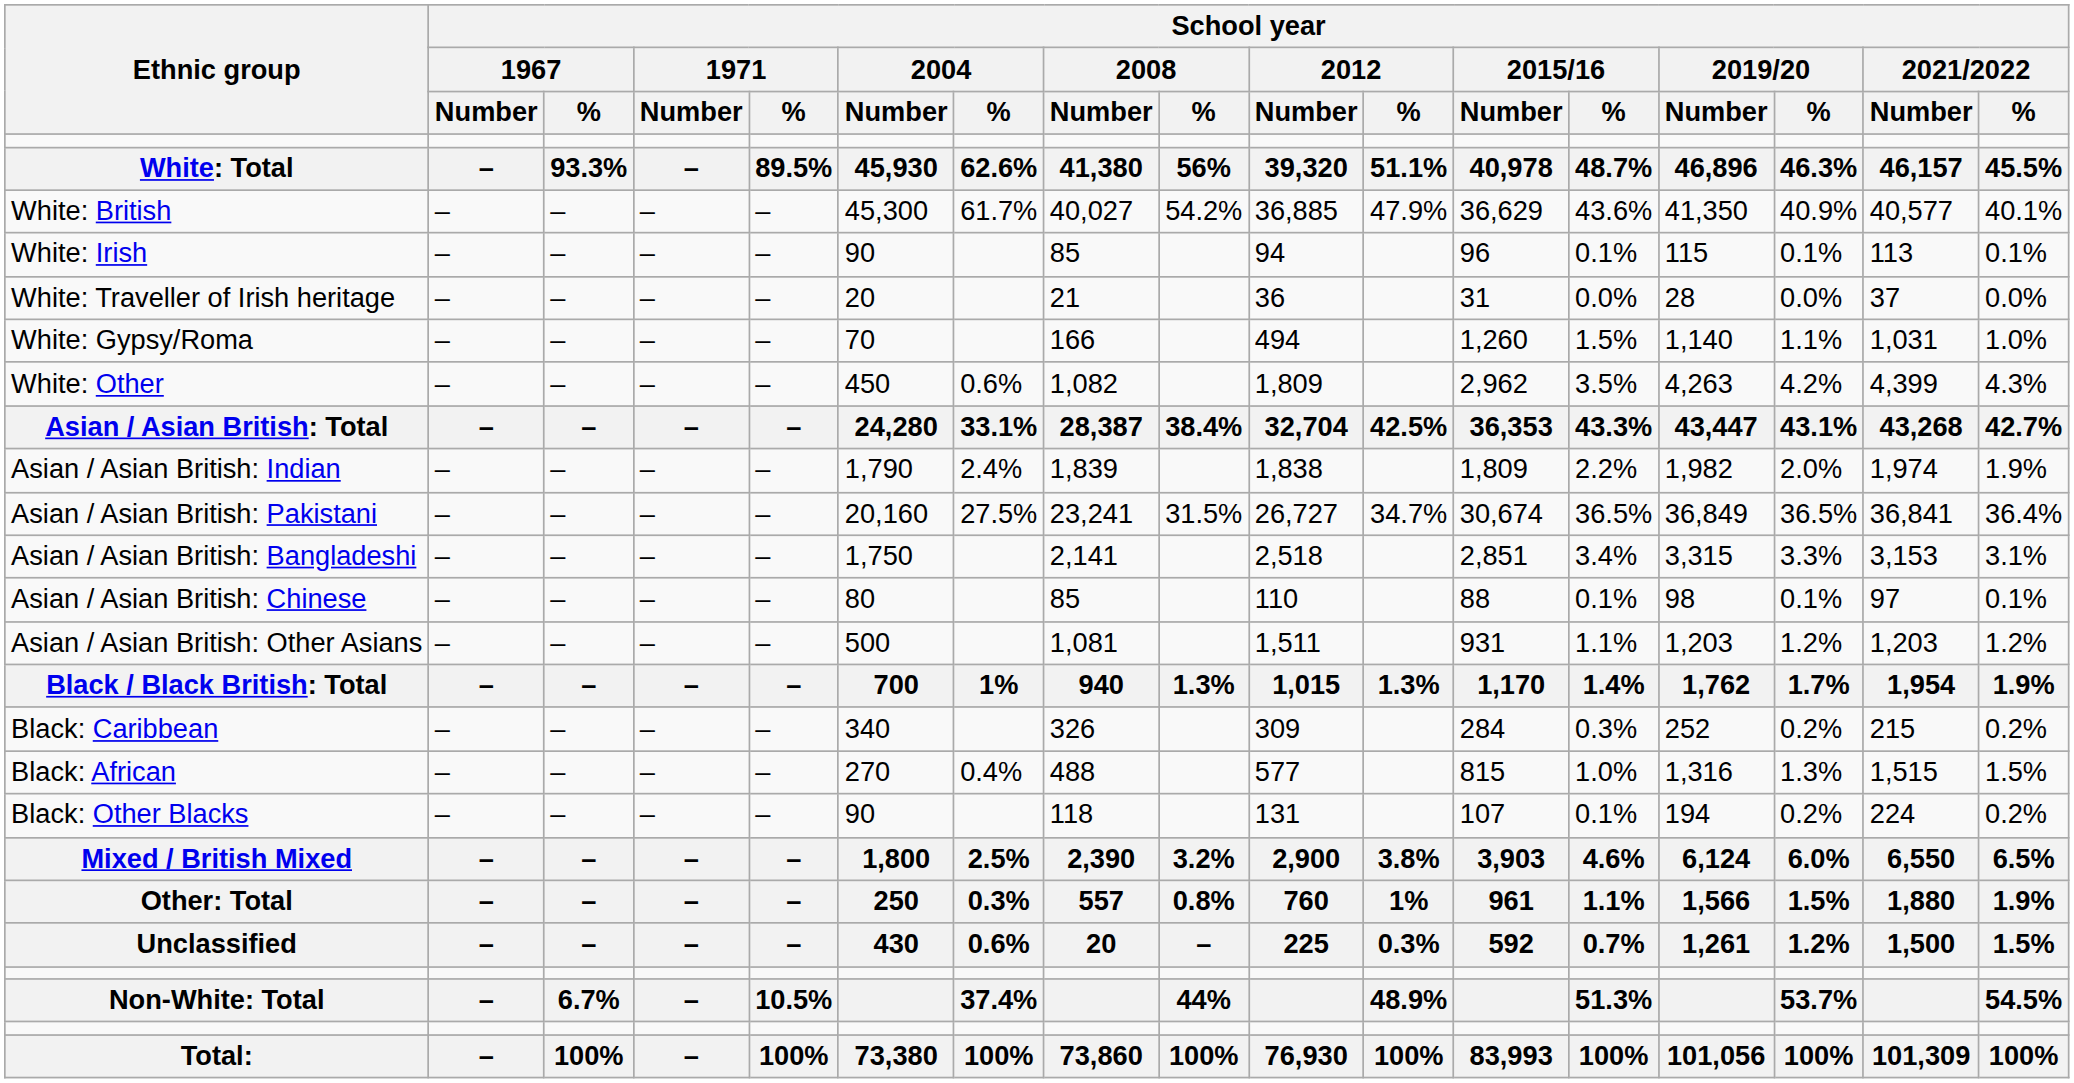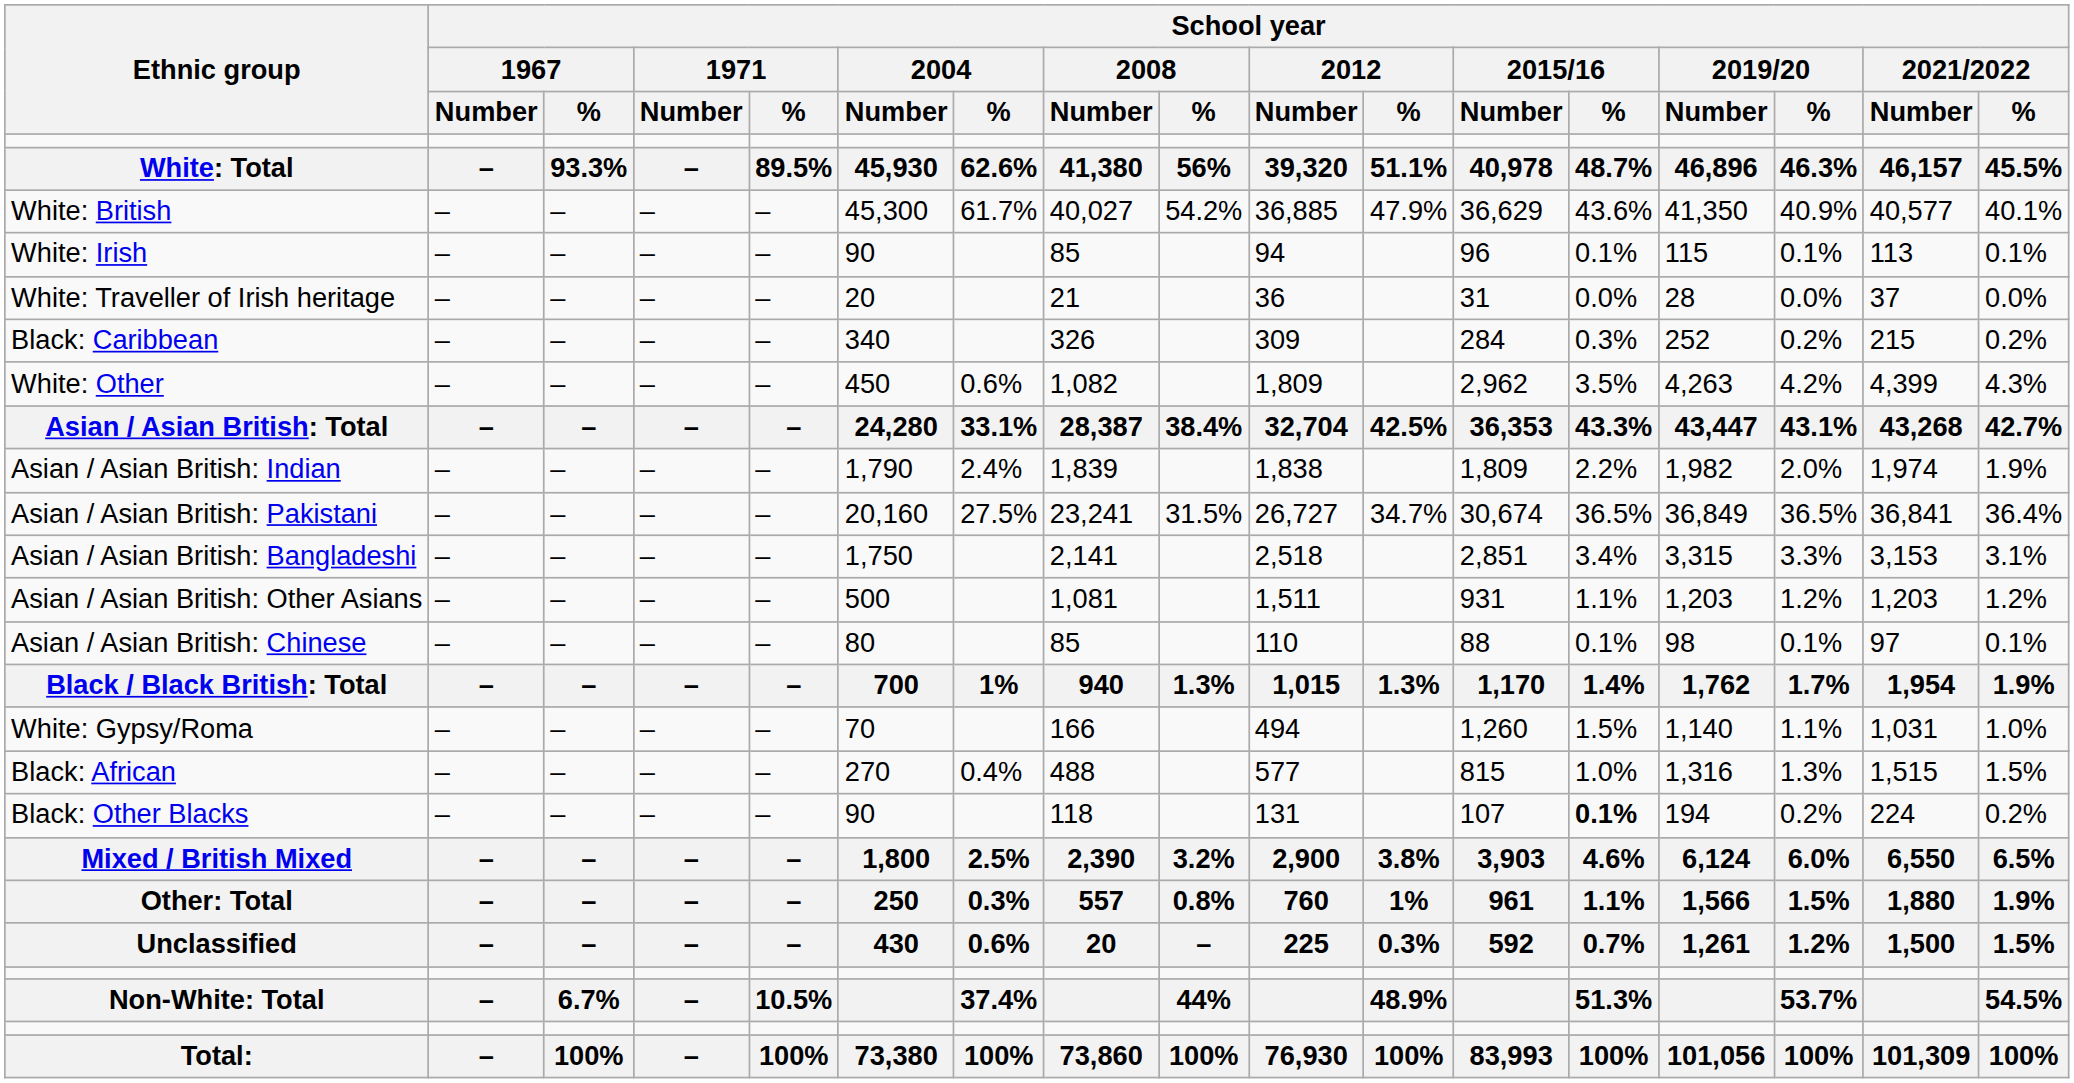 <table class="wikitable">
 <tr>
 <th rowspan="3">Ethnic group</th>
 <th colspan="16">School year</th>
 </tr>
 <tr>
 <th colspan="2">1967</th>
 <th colspan="2">1971</th>
 <th colspan="2">2004</th>
 <th colspan="2">2008</th>
 <th colspan="2">2012</th>
 <th colspan="2">2015/16</th>
 <th colspan="2">2019/20</th>
 <th colspan="2">2021/2022</th>
 </tr>
 <tr>
 <th>Number</th>
 <th>%</th>
 <th>Number</th>
 <th>%</th>
 <th>Number</th>
 <th>%</th>
 <th>Number</th>
 <th>%</th>
 <th>Number</th>
 <th>%</th>
 <th>Number</th>
 <th>%</th>
 <th>Number</th>
 <th>%</th>
 <th>Number</th>
 <th>%</th>
 </tr>
 <tr>
 <td></td>
 <td></td>
 <td></td>
 <td></td>
 <td></td>
 <td></td>
 <td></td>
 <td></td>
 <td></td>
 <td></td>
 <td></td>
 <td></td>
 <td></td>
 <td></td>
 <td></td>
 <td></td>
 <td></td>
 </tr>
 <tr>
 <th><a href='#'>White</a>: Total</th>
 <th>–</th>
 <th>93.3%</th>
 <th>–</th>
 <th>89.5%</th>
 <th>45,930</th>
 <th>62.6%</th>
 <th>41,380</th>
 <th>56%</th>
 <th>39,320</th>
 <th>51.1%</th>
 <th>40,978</th>
 <th>48.7%</th>
 <th>46,896</th>
 <th>46.3%</th>
 <th>46,157</th>
 <th>45.5%</th>
 </tr>
 <tr>
 <td>White: <a href='#'>British</a></td>
 <td>–</td>
 <td>–</td>
 <td>–</td>
 <td>–</td>
 <td>45,300</td>
 <td>61.7%</td>
 <td>40,027</td>
 <td>54.2%</td>
 <td>36,885</td>
 <td>47.9%</td>
 <td>36,629</td>
 <td>43.6%</td>
 <td>41,350</td>
 <td>40.9%</td>
 <td>40,577</td>
 <td>40.1%</td>
 </tr>
 <tr>
 <td>White: <a href='#'>Irish</a></td>
 <td>–</td>
 <td>–</td>
 <td>–</td>
 <td>–</td>
 <td>90</td>
 <td></td>
 <td>85</td>
 <td></td>
 <td>94</td>
 <td></td>
 <td>96</td>
 <td>0.1%</td>
 <td>115</td>
 <td>0.1%</td>
 <td>113</td>
 <td>0.1%</td>
 </tr>
 <tr>
 <td>White: Traveller of Irish heritage</td>
 <td>–</td>
 <td>–</td>
 <td>–</td>
 <td>–</td>
 <td>20</td>
 <td></td>
 <td>21</td>
 <td></td>
 <td>36</td>
 <td></td>
 <td>31</td>
 <td>0.0%</td>
 <td>28</td>
 <td>0.0%</td>
 <td>37</td>
 <td>0.0%</td>
 </tr>
 <tr>
-<td>White: Gypsy/Roma</td>
+<td>Black: <a href='#'>Caribbean</a></td>
 <td>–</td>
 <td>–</td>
 <td>–</td>
 <td>–</td>
-<td>70</td>
+<td>340</td>
 <td></td>
-<td>166</td>
+<td>326</td>
 <td></td>
-<td>494</td>
+<td>309</td>
 <td></td>
-<td>1,260</td>
-<td>1.5%</td>
-<td>1,140</td>
-<td>1.1%</td>
-<td>1,031</td>
-<td>1.0%</td>
+<td>284</td>
+<td>0.3%</td>
+<td>252</td>
+<td>0.2%</td>
+<td>215</td>
+<td>0.2%</td>
 </tr>
 <tr>
 <td>White: <a href='#'>Other</a></td>
 <td>–</td>
 <td>–</td>
 <td>–</td>
 <td>–</td>
 <td>450</td>
 <td>0.6%</td>
 <td>1,082</td>
 <td></td>
 <td>1,809</td>
 <td></td>
 <td>2,962</td>
 <td>3.5%</td>
 <td>4,263</td>
 <td>4.2%</td>
 <td>4,399</td>
 <td>4.3%</td>
 </tr>
 <tr>
 <th><a href='#'>Asian / Asian British</a>: Total</th>
 <th>–</th>
 <th>–</th>
 <th>–</th>
 <th>–</th>
 <th>24,280</th>
 <th>33.1%</th>
 <th>28,387</th>
 <th>38.4%</th>
 <th>32,704</th>
 <th>42.5%</th>
 <th>36,353</th>
 <th>43.3%</th>
 <th>43,447</th>
 <th>43.1%</th>
 <th>43,268</th>
 <th>42.7%</th>
 </tr>
 <tr>
 <td>Asian / Asian British: <a href='#'>Indian</a></td>
 <td>–</td>
 <td>–</td>
 <td>–</td>
 <td>–</td>
 <td>1,790</td>
 <td>2.4%</td>
 <td>1,839</td>
 <td></td>
 <td>1,838</td>
 <td></td>
 <td>1,809</td>
 <td>2.2%</td>
 <td>1,982</td>
 <td>2.0%</td>
 <td>1,974</td>
 <td>1.9%</td>
 </tr>
 <tr>
 <td>Asian / Asian British: <a href='#'>Pakistani</a></td>
 <td>–</td>
 <td>–</td>
 <td>–</td>
 <td>–</td>
 <td>20,160</td>
 <td>27.5%</td>
 <td>23,241</td>
 <td>31.5%</td>
 <td>26,727</td>
 <td>34.7%</td>
 <td>30,674</td>
 <td>36.5%</td>
 <td>36,849</td>
 <td>36.5%</td>
 <td>36,841</td>
 <td>36.4%</td>
 </tr>
 <tr>
 <td>Asian / Asian British: <a href='#'>Bangladeshi</a></td>
 <td>–</td>
 <td>–</td>
 <td>–</td>
 <td>–</td>
 <td>1,750</td>
 <td></td>
 <td>2,141</td>
 <td></td>
 <td>2,518</td>
 <td></td>
 <td>2,851</td>
 <td>3.4%</td>
 <td>3,315</td>
 <td>3.3%</td>
 <td>3,153</td>
 <td>3.1%</td>
 </tr>
 <tr>
+<td>Asian / Asian British: Other Asians</td>
+<td>–</td>
+<td>–</td>
+<td>–</td>
+<td>–</td>
+<td>500</td>
+<td></td>
+<td>1,081</td>
+<td></td>
+<td>1,511</td>
+<td></td>
+<td>931</td>
+<td>1.1%</td>
+<td>1,203</td>
+<td>1.2%</td>
+<td>1,203</td>
+<td>1.2%</td>
+</tr>
+<tr>
 <td>Asian / Asian British: <a href='#'>Chinese</a></td>
 <td>–</td>
 <td>–</td>
 <td>–</td>
 <td>–</td>
 <td>80</td>
 <td></td>
 <td>85</td>
 <td></td>
 <td>110</td>
 <td></td>
 <td>88</td>
 <td>0.1%</td>
 <td>98</td>
 <td>0.1%</td>
 <td>97</td>
 <td>0.1%</td>
-</tr>
-<tr>
-<td>Asian / Asian British: Other Asians</td>
-<td>–</td>
-<td>–</td>
-<td>–</td>
-<td>–</td>
-<td>500</td>
-<td></td>
-<td>1,081</td>
-<td></td>
-<td>1,511</td>
-<td></td>
-<td>931</td>
-<td>1.1%</td>
-<td>1,203</td>
-<td>1.2%</td>
-<td>1,203</td>
-<td>1.2%</td>
 </tr>
 <tr>
 <th><a href='#'>Black / Black British</a>: Total</th>
 <th>–</th>
 <th>–</th>
 <th>–</th>
 <th>–</th>
 <th>700</th>
 <th>1%</th>
 <th>940</th>
 <th>1.3%</th>
 <th>1,015</th>
 <th>1.3%</th>
 <th>1,170</th>
 <th>1.4%</th>
 <th>1,762</th>
 <th>1.7%</th>
 <th>1,954</th>
 <th>1.9%</th>
 </tr>
 <tr>
-<td>Black: <a href='#'>Caribbean</a></td>
+<td>White: Gypsy/Roma</td>
 <td>–</td>
 <td>–</td>
 <td>–</td>
 <td>–</td>
-<td>340</td>
+<td>70</td>
 <td></td>
-<td>326</td>
+<td>166</td>
 <td></td>
-<td>309</td>
+<td>494</td>
 <td></td>
-<td>284</td>
-<td>0.3%</td>
-<td>252</td>
-<td>0.2%</td>
-<td>215</td>
-<td>0.2%</td>
+<td>1,260</td>
+<td>1.5%</td>
+<td>1,140</td>
+<td>1.1%</td>
+<td>1,031</td>
+<td>1.0%</td>
 </tr>
 <tr>
 <td>Black: <a href='#'>African</a></td>
 <td>–</td>
 <td>–</td>
 <td>–</td>
 <td>–</td>
 <td>270</td>
 <td>0.4%</td>
 <td>488</td>
 <td></td>
 <td>577</td>
 <td></td>
 <td>815</td>
 <td>1.0%</td>
 <td>1,316</td>
 <td>1.3%</td>
 <td>1,515</td>
 <td>1.5%</td>
 </tr>
 <tr>
 <td>Black: <a href='#'>Other Blacks</a></td>
 <td>–</td>
 <td>–</td>
 <td>–</td>
 <td>–</td>
 <td>90</td>
 <td></td>
 <td>118</td>
 <td></td>
 <td>131</td>
 <td></td>
 <td>107</td>
-<td>0.1%</td>
+<td><strong>0.1%</strong></td>
 <td>194</td>
 <td>0.2%</td>
 <td>224</td>
 <td>0.2%</td>
 </tr>
 <tr>
 <th><a href='#'>Mixed / British Mixed</a></th>
 <th>–</th>
 <th>–</th>
 <th>–</th>
 <th>–</th>
 <th>1,800</th>
 <th>2.5%</th>
 <th>2,390</th>
 <th>3.2%</th>
 <th>2,900</th>
 <th>3.8%</th>
 <th>3,903</th>
 <th>4.6%</th>
 <th>6,124</th>
 <th>6.0%</th>
 <th>6,550</th>
 <th>6.5%</th>
 </tr>
 <tr>
 <th>Other: Total</th>
 <th>–</th>
 <th>–</th>
 <th>–</th>
 <th>–</th>
 <th>250</th>
 <th>0.3%</th>
 <th>557</th>
 <th>0.8%</th>
 <th>760</th>
 <th>1%</th>
 <th>961</th>
 <th>1.1%</th>
 <th>1,566</th>
 <th>1.5%</th>
 <th>1,880</th>
 <th>1.9%</th>
 </tr>
 <tr>
 <th>Unclassified</th>
 <th>–</th>
 <th>–</th>
 <th>–</th>
 <th>–</th>
 <th>430</th>
 <th>0.6%</th>
 <th>20</th>
 <th>–</th>
 <th>225</th>
 <th>0.3%</th>
 <th>592</th>
 <th>0.7%</th>
 <th>1,261</th>
 <th>1.2%</th>
 <th>1,500</th>
 <th>1.5%</th>
 </tr>
 <tr>
 <td></td>
 <td></td>
 <td></td>
 <td></td>
 <td></td>
 <td></td>
 <td></td>
 <td></td>
 <td></td>
 <td></td>
 <td></td>
 <td></td>
 <td></td>
 <td></td>
 <td></td>
 <td></td>
 <td></td>
 </tr>
 <tr>
 <th>Non-White: Total</th>
 <th>–</th>
 <th>6.7%</th>
 <th>–</th>
 <th>10.5%</th>
 <th></th>
 <th>37.4%</th>
 <th></th>
 <th>44%</th>
 <th></th>
 <th>48.9%</th>
 <th></th>
 <th>51.3%</th>
 <th></th>
 <th>53.7%</th>
 <th></th>
 <th>54.5%</th>
 </tr>
 <tr>
 <td></td>
 <td></td>
 <td></td>
 <td></td>
 <td></td>
 <td></td>
 <td></td>
 <td></td>
 <td></td>
 <td></td>
 <td></td>
 <td></td>
 <td></td>
 <td></td>
 <td></td>
 <td></td>
 <td></td>
 </tr>
 <tr>
 <th>Total:</th>
 <th>–</th>
 <th>100%</th>
 <th>–</th>
 <th>100%</th>
 <th>73,380</th>
 <th>100%</th>
 <th>73,860</th>
 <th>100%</th>
 <th>76,930</th>
 <th>100%</th>
 <th>83,993</th>
 <th>100%</th>
 <th>101,056</th>
 <th>100%</th>
 <th>101,309</th>
 <th>100%</th>
 </tr>
 </table>
